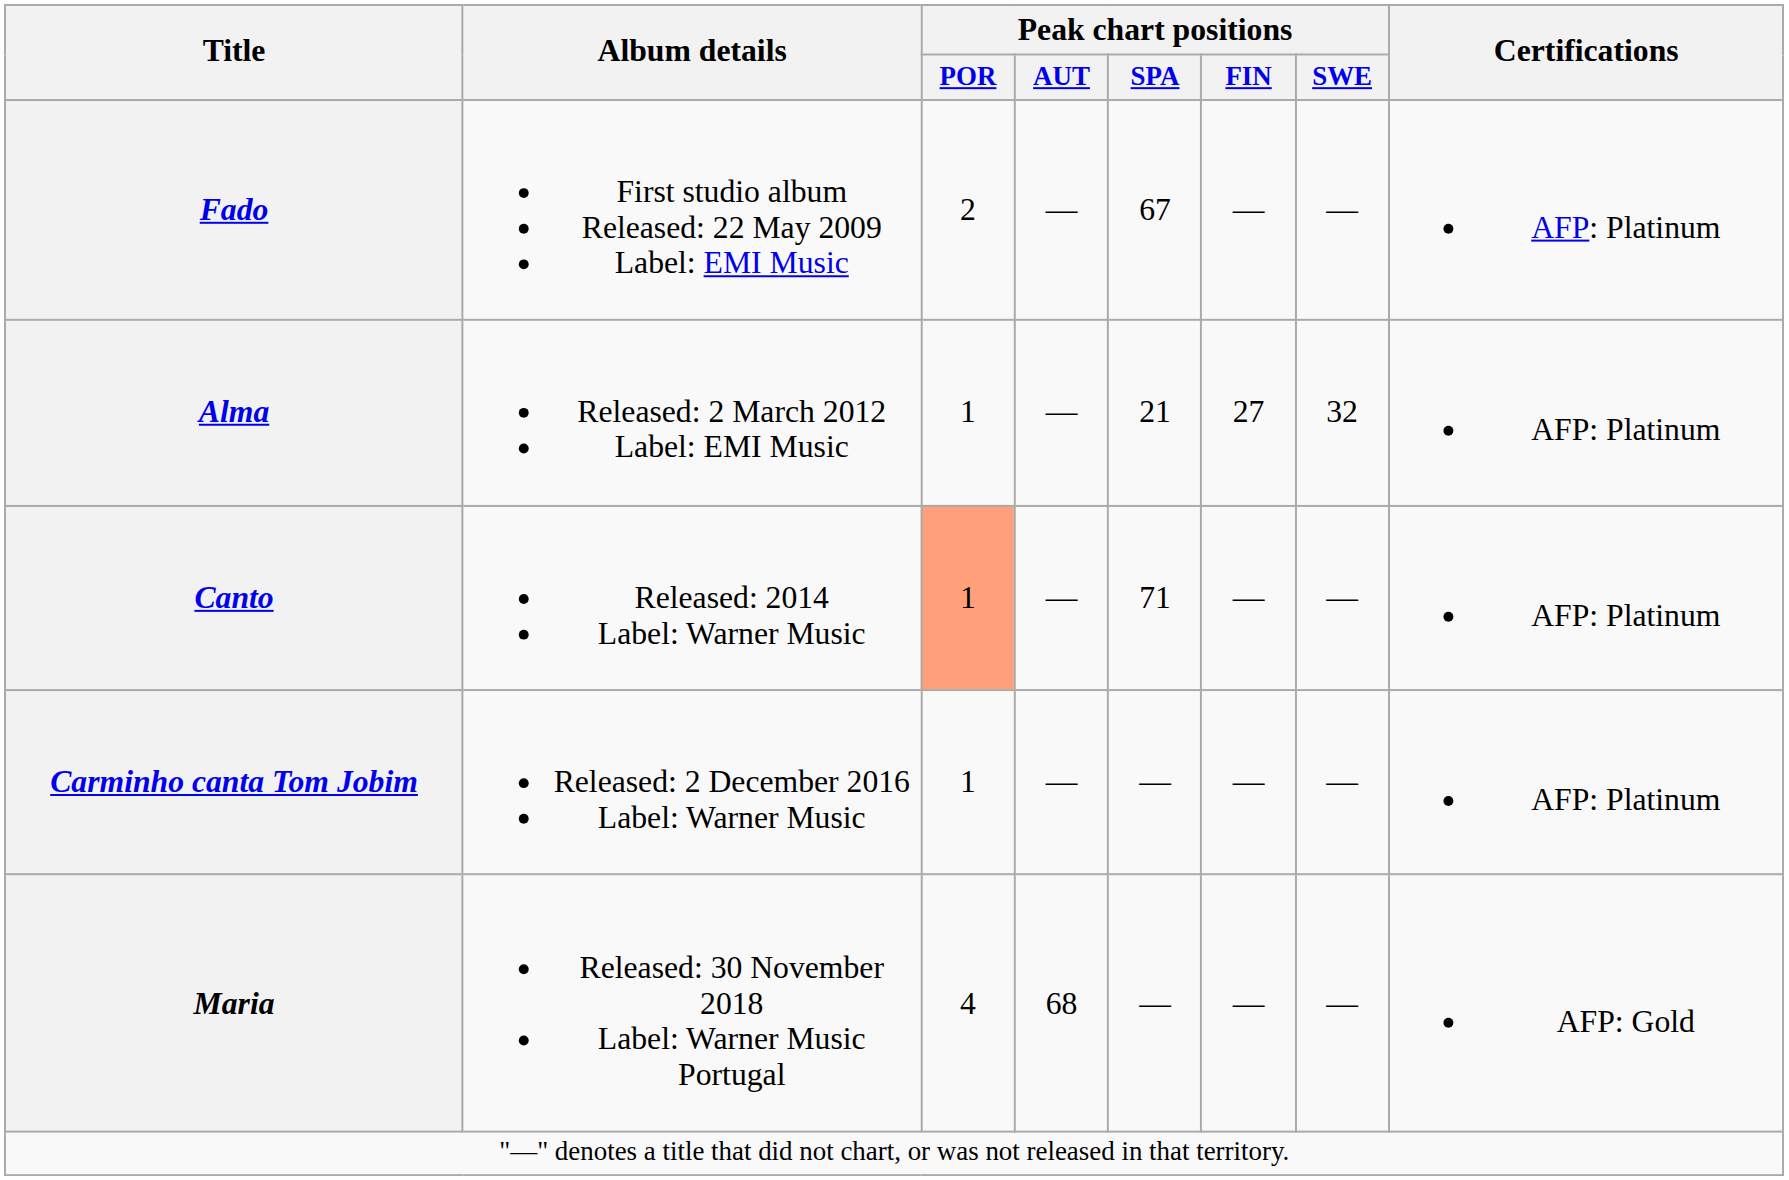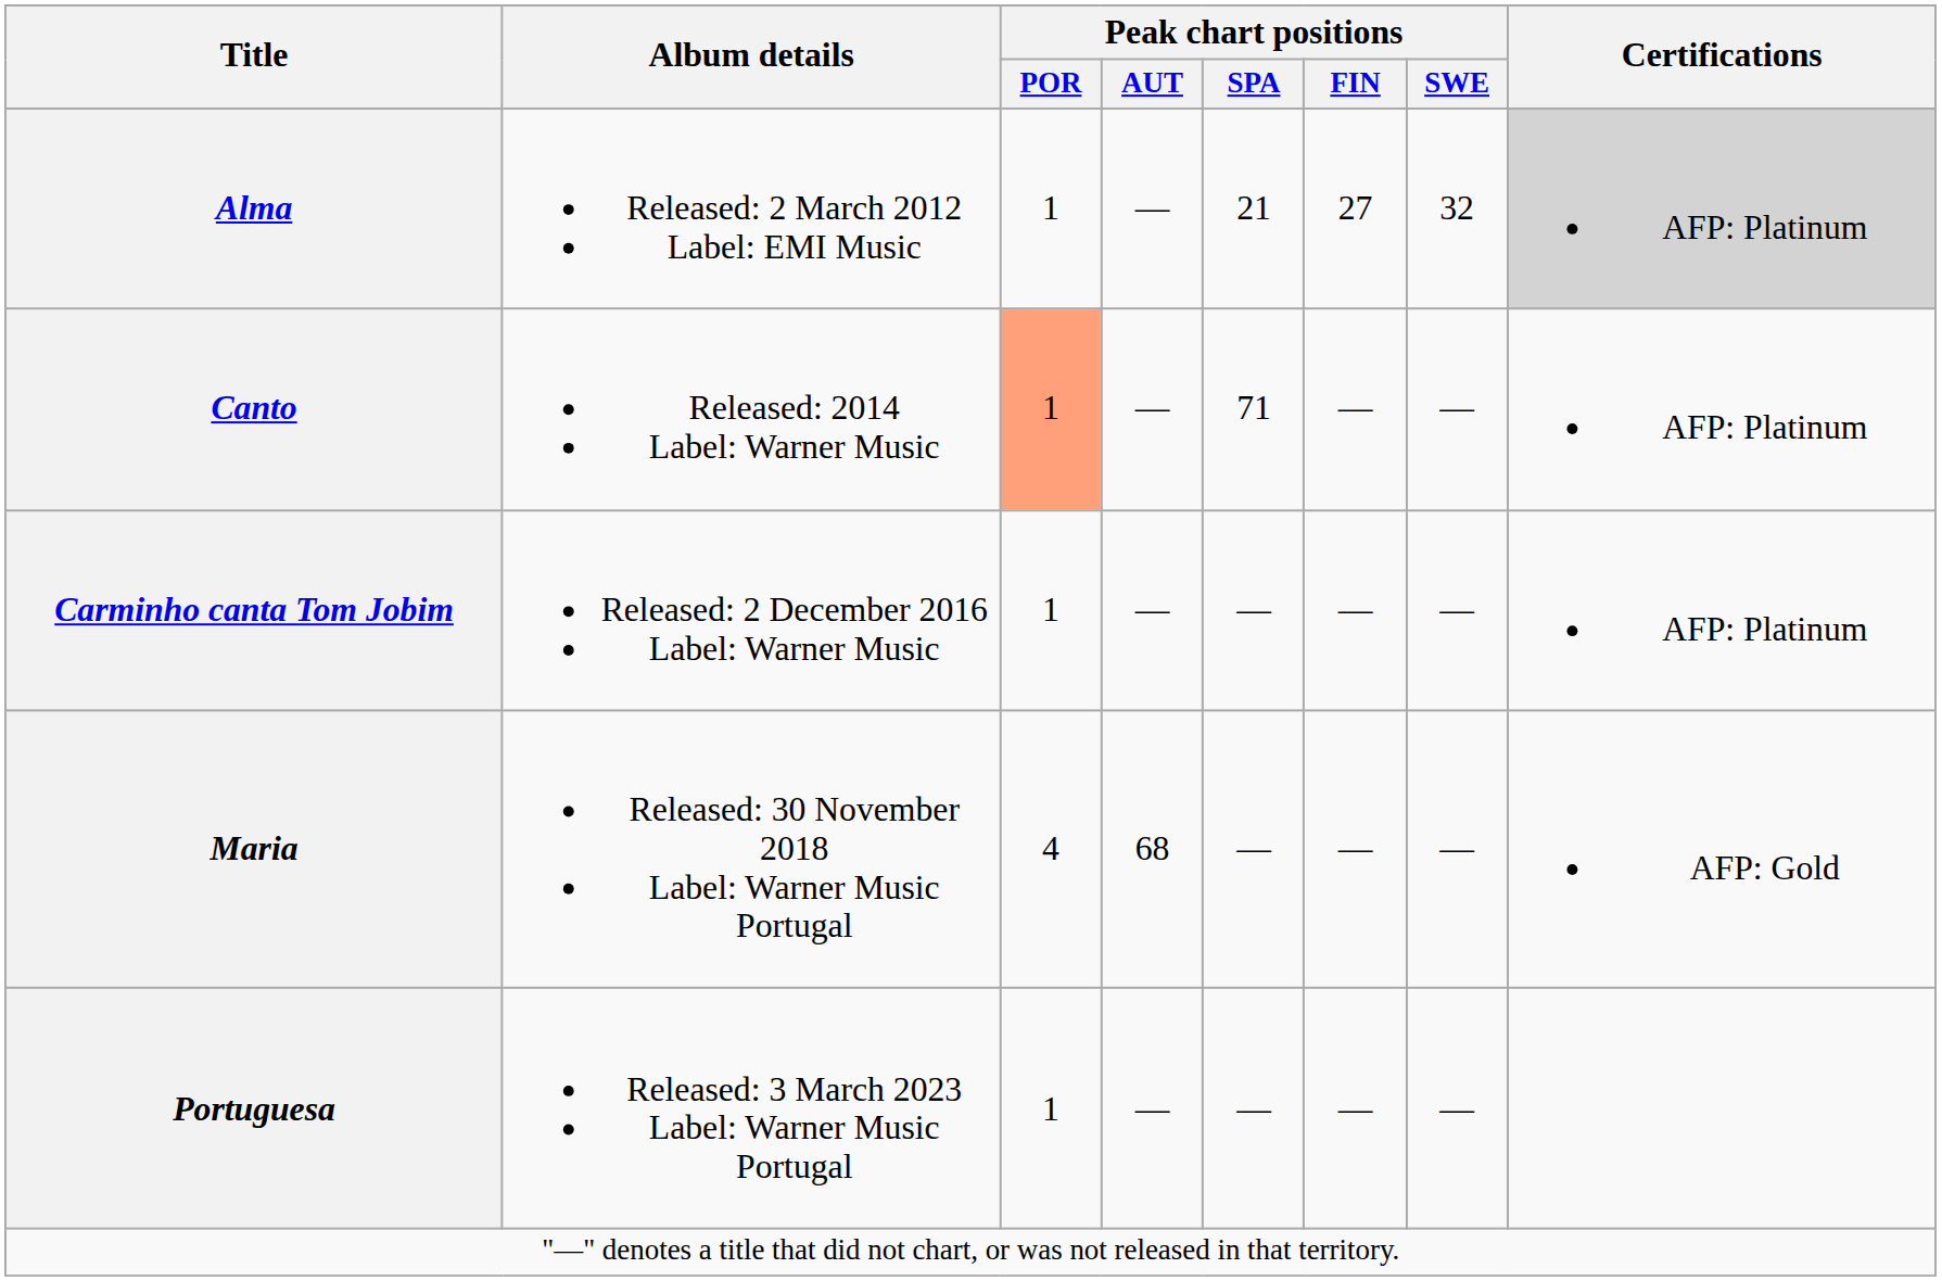 <table class="wikitable plainrowheaders" style="text-align:center;">
 <tr>
 <th scope="col" rowspan="2" style="width:14em">Title</th>
 <th scope="col" rowspan="2" style="width:14em">Album details</th>
 <th scope="col" colspan="5">Peak chart positions</th>
 <th scope="col" rowspan="2" style="width:12em">Certifications</th>
 </tr>
 <tr>
 <th scope="col" style="width:3em;font-size:85%;"><a href='#'>POR</a><br></th>
 <th scope="col" style="width:3em;font-size:85%;"><a href='#'>AUT</a><br></th>
 <th scope="col" style="width:3em;font-size:85%;"><a href='#'>SPA</a><br></th>
 <th scope="col" style="width:3em;font-size:85%;"><a href='#'>FIN</a><br></th>
 <th scope="col" style="width:3em;font-size:85%;"><a href='#'>SWE</a><br></th>
 </tr>
 <tr>
-<th scope="row"><em><a href='#'>Fado</a></em></th>
-<td><br><ul><li>First studio album</li><li>Released: 22 May 2009</li><li>Label: <a href='#'>EMI Music</a></li></ul></td>
-<td>2</td>
-<td>—</td>
-<td>67</td>
-<td>—</td>
-<td>—</td>
-<td><br><ul><li><a href='#'>AFP</a>: Platinum</li></ul></td>
-</tr>
-<tr>
 <th scope="row"><em><a href='#'>Alma</a></em></th>
 <td><br><ul><li>Released: 2 March 2012</li><li>Label: EMI Music</li></ul></td>
 <td>1</td>
 <td>—</td>
 <td>21</td>
 <td>27</td>
 <td>32</td>
-<td><br><ul><li>AFP: Platinum</li></ul></td>
+<td style="background: lightgrey;"><br><ul><li>AFP: Platinum</li></ul></td>
 </tr>
 <tr>
 <th scope="row"><em><a href='#'>Canto</a></em></th>
 <td><br><ul><li>Released: 2014</li><li>Label: Warner Music</li></ul></td>
 <td style="background: lightsalmon;">1</td>
 <td>—</td>
 <td>71</td>
 <td>—</td>
 <td>—</td>
 <td><br><ul><li>AFP: Platinum</li></ul></td>
 </tr>
 <tr>
 <th scope="row"><em><a href='#'>Carminho canta Tom Jobim</a></em></th>
 <td><br><ul><li>Released: 2 December 2016</li><li>Label: Warner Music</li></ul></td>
 <td>1</td>
 <td>—</td>
 <td>—</td>
 <td>—</td>
 <td>—</td>
 <td><br><ul><li>AFP: Platinum</li></ul></td>
 </tr>
 <tr>
 <th scope="row"><em>Maria</em></th>
 <td><br><ul><li>Released: 30 November 2018</li><li>Label: Warner Music Portugal</li></ul></td>
 <td>4</td>
 <td>68</td>
 <td>—</td>
 <td>—</td>
 <td>—</td>
 <td><br><ul><li>AFP: Gold</li></ul></td>
 </tr>
 <tr>
+<th scope="row"><em>Portuguesa</em></th>
+<td><br><ul><li>Released: 3 March 2023</li><li>Label: Warner Music Portugal</li></ul></td>
+<td>1</td>
+<td>—</td>
+<td>—</td>
+<td>—</td>
+<td>—</td>
+<td></td>
+</tr>
+<tr>
 <td colspan="8" style="font-size:85%">"—" denotes a title that did not chart, or was not released in that territory.</td>
 </tr>
 </table>
